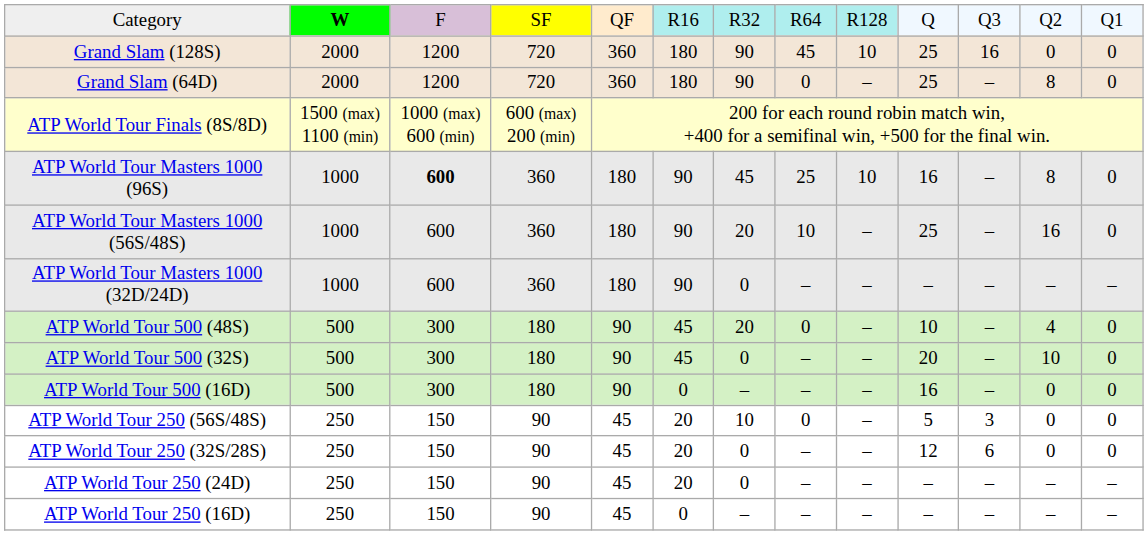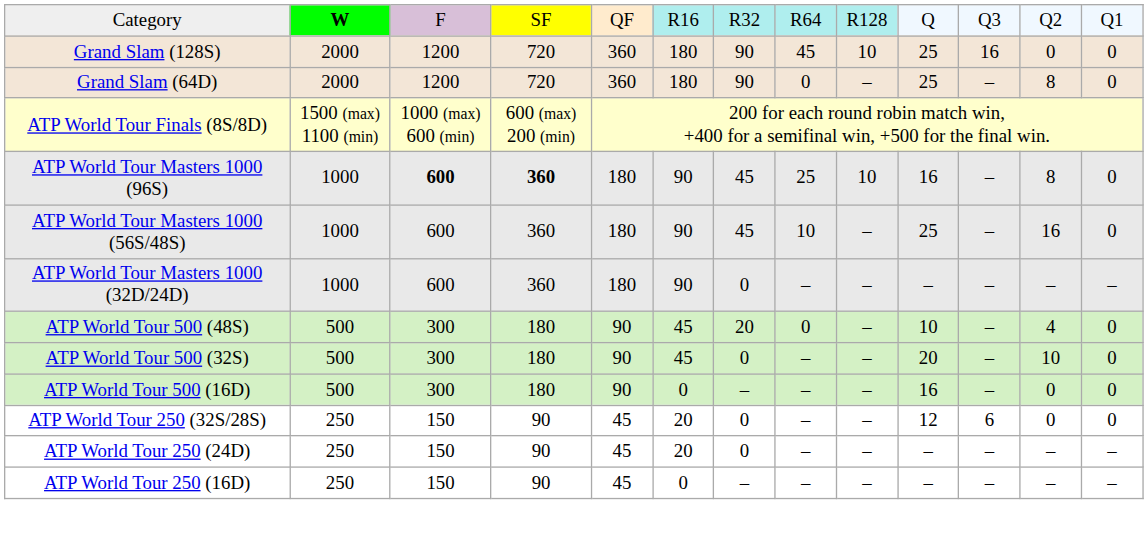 <table class=wikitable style=text-align:center;font-size:90%>
 <tr>
 <td bgcolor=#efefef>Category</td>
 <td width=70 bgcolor=lime><strong>W</strong></td>
 <td width=70 bgcolor=#D8BFD8>F</td>
 <td width=70 bgcolor=#FFFF00>SF</td>
 <td width=40 bgcolor=#ffebcd>QF</td>
 <td width=40 bgcolor=#afeeee>R16</td>
 <td width=40 bgcolor=#afeeee>R32</td>
 <td width=40 bgcolor=#afeeee>R64</td>
 <td width=40 bgcolor=#afeeee>R128</td>
 <td width=40 bgcolor=#F0F8FF>Q</td>
 <td width=40 bgcolor=#F0F8FF>Q3</td>
 <td width=40 bgcolor=#F0F8FF>Q2</td>
 <td width=40 bgcolor=#F0F8FF>Q1</td>
 </tr>
 <tr bgcolor=#F3E6D7>
 <td><a href='#'>Grand Slam</a> (128S)</td>
 <td>2000</td>
 <td>1200</td>
 <td>720</td>
 <td>360</td>
 <td>180</td>
 <td>90</td>
 <td>45</td>
 <td>10</td>
 <td>25</td>
 <td>16</td>
 <td>0</td>
 <td>0</td>
 </tr>
 <tr bgcolor=#F3E6D7>
 <td><a href='#'>Grand Slam</a> (64D)</td>
 <td>2000</td>
 <td>1200</td>
 <td>720</td>
 <td>360</td>
 <td>180</td>
 <td>90</td>
 <td>0</td>
 <td>–</td>
 <td>25</td>
 <td>–</td>
 <td>8</td>
 <td>0</td>
 </tr>
 <tr bgcolor=#ffffcc>
 <td><a href='#'>ATP World Tour Finals</a> (8S/8D)</td>
 <td>1500 <small>(max)</small> 1100 <small>(min)</small></td>
 <td>1000 <small>(max)</small> 600 <small>(min)</small></td>
 <td>600 <small>(max)</small> <br>200 <small>(min)</small></td>
 <td colspan="9">200 for each round robin match win,<br> +400 for a semifinal win, +500 for the final win.</td>
 </tr>
 <tr bgcolor=#E9E9E9>
 <td><a href='#'>ATP World Tour Masters 1000</a> (96S)</td>
 <td>1000</td>
 <td><strong>600</strong></td>
-<td>360</td>
+<td><strong>360</strong></td>
 <td>180</td>
 <td>90</td>
 <td>45</td>
 <td>25</td>
 <td>10</td>
 <td>16</td>
 <td>–</td>
 <td>8</td>
 <td>0</td>
 </tr>
 <tr bgcolor=#E9E9E9>
 <td><a href='#'>ATP World Tour Masters 1000</a> (56S/48S)</td>
 <td>1000</td>
 <td>600</td>
 <td>360</td>
 <td>180</td>
 <td>90</td>
-<td>20</td>
+<td>45</td>
 <td>10</td>
 <td>–</td>
 <td>25</td>
 <td>–</td>
 <td>16</td>
 <td>0</td>
 </tr>
 <tr bgcolor=#E9E9E9>
 <td><a href='#'>ATP World Tour Masters 1000</a> (32D/24D)</td>
 <td>1000</td>
 <td>600</td>
 <td>360</td>
 <td>180</td>
 <td>90</td>
 <td>0</td>
 <td>–</td>
 <td>–</td>
 <td>–</td>
 <td>–</td>
 <td>–</td>
 <td>–</td>
 </tr>
 <tr bgcolor=#D4F1C5>
 <td><a href='#'>ATP World Tour 500</a> (48S)</td>
 <td>500</td>
 <td>300</td>
 <td>180</td>
 <td>90</td>
 <td>45</td>
 <td>20</td>
 <td>0</td>
 <td>–</td>
 <td>10</td>
 <td>–</td>
 <td>4</td>
 <td>0</td>
 </tr>
 <tr bgcolor=#D4F1C5>
 <td><a href='#'>ATP World Tour 500</a> (32S)</td>
 <td>500</td>
 <td>300</td>
 <td>180</td>
 <td>90</td>
 <td>45</td>
 <td>0</td>
 <td>–</td>
 <td>–</td>
 <td>20</td>
 <td>–</td>
 <td>10</td>
 <td>0</td>
 </tr>
 <tr bgcolor=#D4F1C5>
 <td><a href='#'>ATP World Tour 500</a> (16D)</td>
 <td>500</td>
 <td>300</td>
 <td>180</td>
 <td>90</td>
 <td>0</td>
 <td>–</td>
 <td>–</td>
 <td>–</td>
 <td>16</td>
 <td>–</td>
 <td>0</td>
 <td>0</td>
 </tr>
 <tr bgcolor=#ffffff>
-<td><a href='#'>ATP World Tour 250</a> (56S/48S)</td>
-<td>250</td>
-<td>150</td>
-<td>90</td>
-<td>45</td>
-<td>20</td>
-<td>10</td>
-<td>0</td>
-<td>–</td>
-<td>5</td>
-<td>3</td>
-<td>0</td>
-<td>0</td>
-</tr>
-<tr bgcolor=#ffffff>
 <td><a href='#'>ATP World Tour 250</a> (32S/28S)</td>
 <td>250</td>
 <td>150</td>
 <td>90</td>
 <td>45</td>
 <td>20</td>
 <td>0</td>
 <td>–</td>
 <td>–</td>
 <td>12</td>
 <td>6</td>
 <td>0</td>
 <td>0</td>
 </tr>
 <tr bgcolor=#ffffff>
 <td><a href='#'>ATP World Tour 250</a> (24D)</td>
 <td>250</td>
 <td>150</td>
 <td>90</td>
 <td>45</td>
 <td>20</td>
 <td>0</td>
 <td>–</td>
 <td>–</td>
 <td>–</td>
 <td>–</td>
 <td>–</td>
 <td>–</td>
 </tr>
 <tr bgcolor=#ffffff>
 <td><a href='#'>ATP World Tour 250</a> (16D)</td>
 <td>250</td>
 <td>150</td>
 <td>90</td>
 <td>45</td>
 <td>0</td>
 <td>–</td>
 <td>–</td>
 <td>–</td>
 <td>–</td>
 <td>–</td>
 <td>–</td>
 <td>–</td>
 </tr>
 </table>
